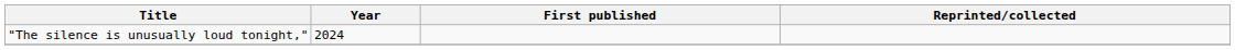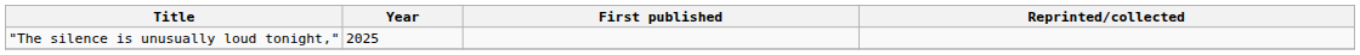 <table class='wikitable sortable'>
 <tr>
 <th width=25%>Title</th>
 <th>Year</th>
 <th>First published</th>
 <th>Reprinted/collected</th>
 </tr>
 <tr>
 <td>"The silence is unusually loud tonight,"</td>
-<td>2024</td>
+<td>2025</td>
 <td></td>
 <td></td>
 </tr>
 <tr>
 </tr>
 </table>
